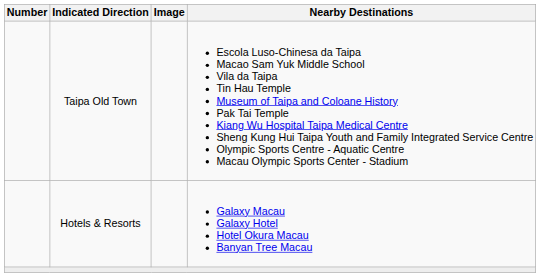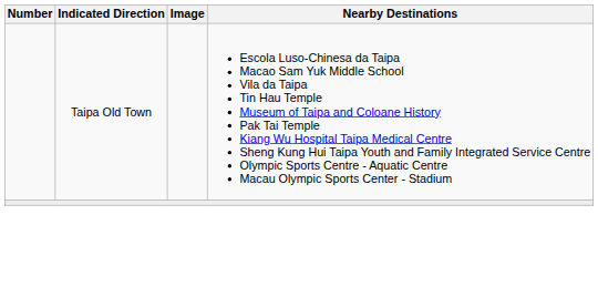 <table class="wikitable">
 <tr>
 <th>Number</th>
 <th>Indicated Direction</th>
 <th>Image</th>
 <th>Nearby Destinations</th>
 </tr>
 <tr>
 <td>  </td>
 <td align="center">Taipa Old Town</td>
 <td align="center"></td>
 <td><br><ul><li>Escola Luso-Chinesa da Taipa</li><li>Macao Sam Yuk Middle School</li><li>Vila da Taipa</li><li>Tin Hau Temple</li><li><a href='#'>Museum of Taipa and Coloane History</a></li><li>Pak Tai Temple</li><li><a href='#'>Kiang Wu Hospital Taipa Medical Centre</a></li><li>Sheng Kung Hui Taipa Youth and Family Integrated Service Centre</li><li>Olympic Sports Centre - Aquatic Centre</li><li>Macau Olympic Sports Center - Stadium</li></ul></td>
 </tr>
 <tr>
-<td>  </td>
-<td align="center">Hotels & Resorts</td>
-<td align="center"></td>
-<td><br><ul><li><a href='#'>Galaxy Macau</a></li><li><a href='#'>Galaxy Hotel</a></li><li><a href='#'>Hotel Okura Macau</a></li><li><a href='#'>Banyan Tree Macau</a></li></ul></td>
-</tr>
-<tr>
 <td colspan="4" bgcolor="#EEEEEE"></td>
 </tr>
 </table>
